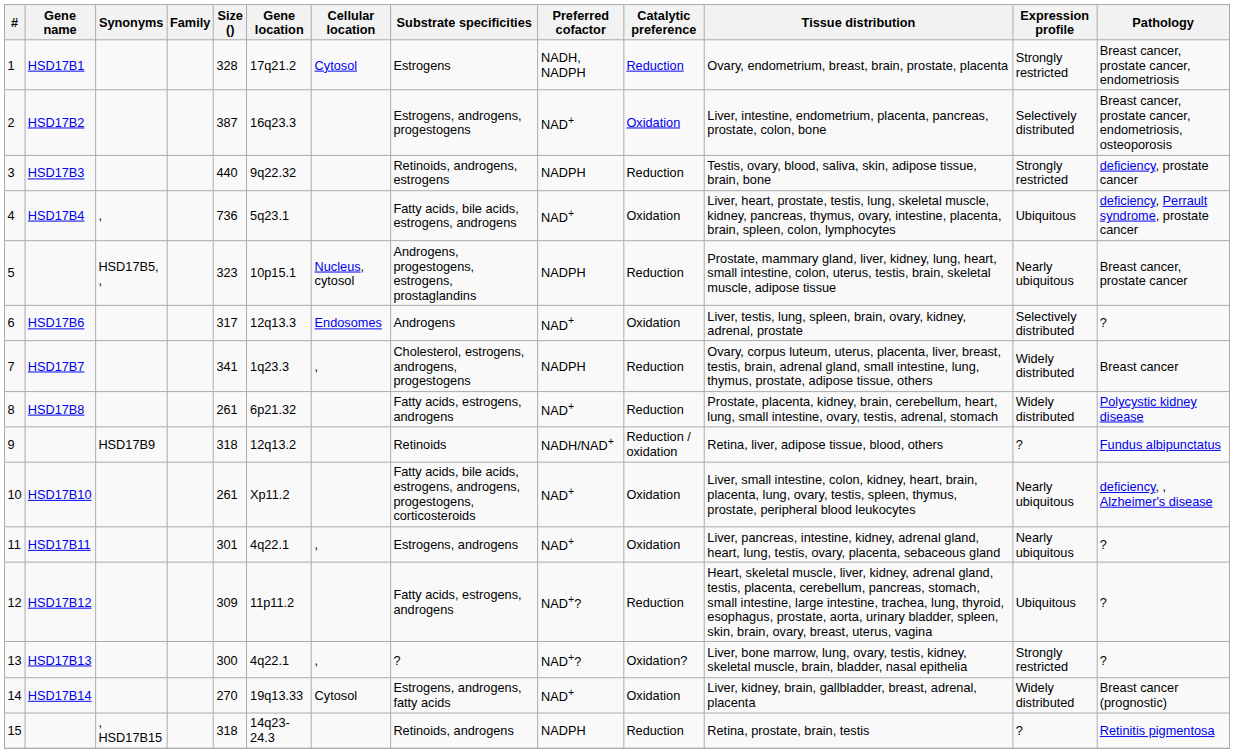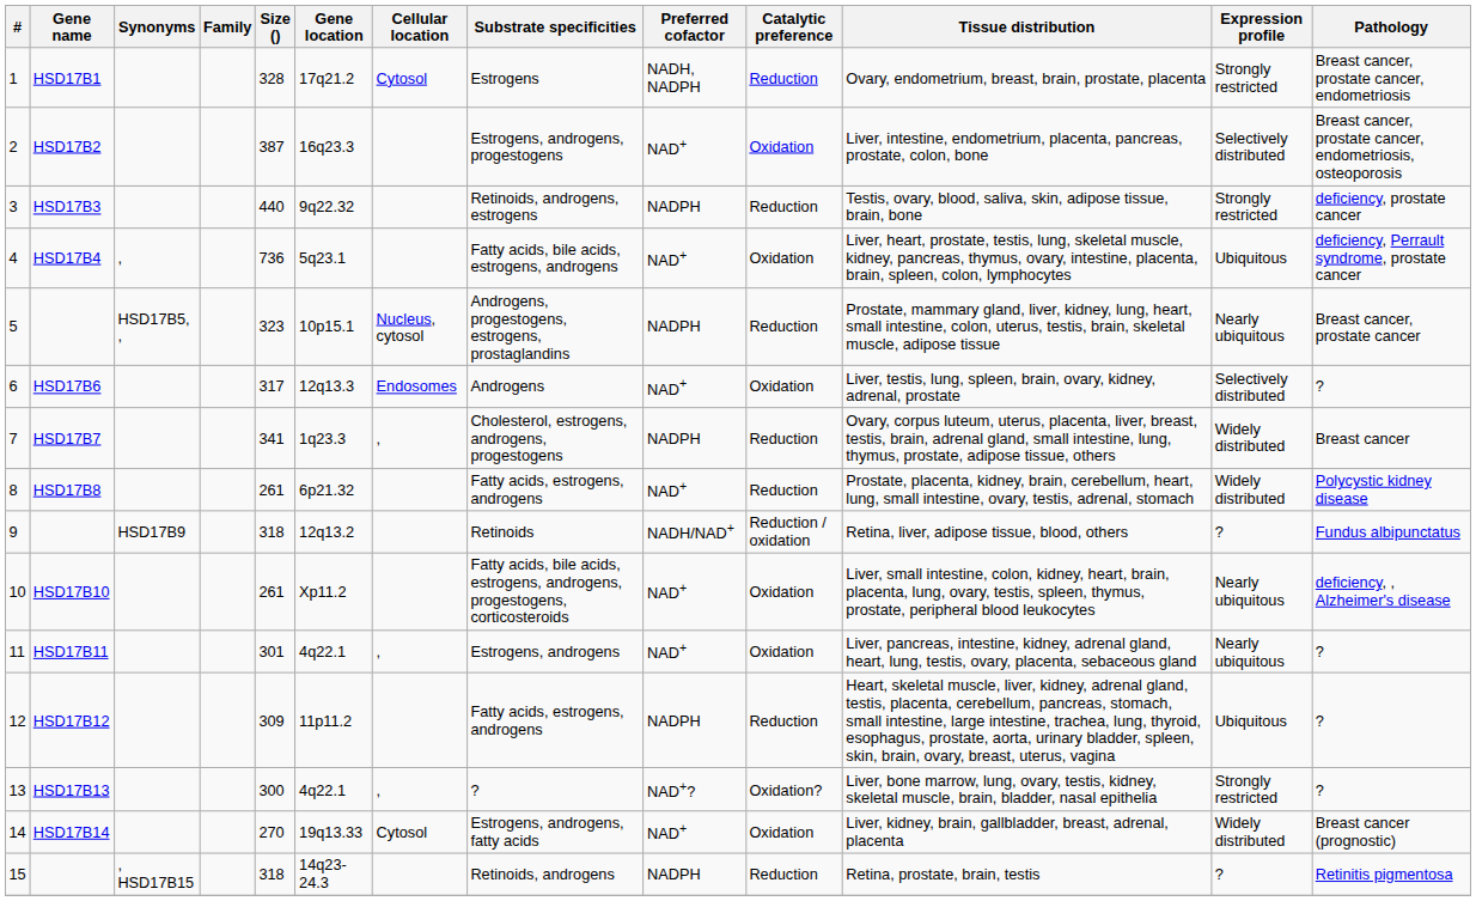 <table class="wikitable" style="font-size:small;">
 <tr>
 <th>#</th>
 <th>Gene name</th>
 <th>Synonyms</th>
 <th>Family</th>
 <th>Size ()</th>
 <th>Gene location</th>
 <th>Cellular location</th>
 <th>Substrate specificities</th>
 <th>Preferred cofactor</th>
 <th>Catalytic preference</th>
 <th>Tissue distribution</th>
 <th>Expression profile</th>
 <th>Pathology</th>
 </tr>
 <tr>
 <td>1</td>
 <td><a href='#'>HSD17B1</a></td>
 <td></td>
 <td></td>
 <td>328</td>
 <td>17q21.2</td>
 <td><a href='#'>Cytosol</a></td>
 <td>Estrogens</td>
 <td>NADH, NADPH</td>
 <td><a href='#'>Reduction</a></td>
 <td>Ovary, endometrium, breast, brain, prostate, placenta</td>
 <td>Strongly restricted</td>
 <td>Breast cancer, prostate cancer, endometriosis</td>
 </tr>
 <tr>
 <td>2</td>
 <td><a href='#'>HSD17B2</a></td>
 <td></td>
 <td></td>
 <td>387</td>
 <td>16q23.3</td>
 <td></td>
 <td>Estrogens, androgens, progestogens</td>
 <td>NAD<sup>+</sup></td>
 <td><a href='#'>Oxidation</a></td>
 <td>Liver, intestine, endometrium, placenta, pancreas, prostate, colon, bone</td>
 <td>Selectively distributed</td>
 <td>Breast cancer, prostate cancer, endometriosis, osteoporosis</td>
 </tr>
 <tr>
 <td>3</td>
 <td><a href='#'>HSD17B3</a></td>
 <td></td>
 <td></td>
 <td>440</td>
 <td>9q22.32</td>
 <td></td>
 <td>Retinoids, androgens, estrogens</td>
 <td>NADPH</td>
 <td>Reduction</td>
 <td>Testis, ovary, blood, saliva, skin, adipose tissue, brain, bone</td>
 <td>Strongly restricted</td>
 <td><a href='#'> deficiency</a>, prostate cancer</td>
 </tr>
 <tr>
 <td>4</td>
 <td><a href='#'>HSD17B4</a></td>
 <td>, </td>
 <td></td>
 <td>736</td>
 <td>5q23.1</td>
 <td></td>
 <td>Fatty acids, bile acids, estrogens, androgens</td>
 <td>NAD<sup>+</sup></td>
 <td>Oxidation</td>
 <td>Liver, heart, prostate, testis, lung, skeletal muscle, kidney, pancreas, thymus, ovary, intestine, placenta, brain, spleen, colon, lymphocytes</td>
 <td>Ubiquitous</td>
 <td><a href='#'> deficiency</a>, <a href='#'>Perrault syndrome</a>, prostate cancer</td>
 </tr>
 <tr>
 <td>5</td>
 <td></td>
 <td>HSD17B5, , </td>
 <td></td>
 <td>323</td>
 <td>10p15.1</td>
 <td><a href='#'>Nucleus</a>, cytosol</td>
 <td>Androgens, progestogens, estrogens, prostaglandins</td>
 <td>NADPH</td>
 <td>Reduction</td>
 <td>Prostate, mammary gland, liver, kidney, lung, heart, small intestine, colon, uterus, testis, brain, skeletal muscle, adipose tissue</td>
 <td>Nearly ubiquitous</td>
 <td>Breast cancer, prostate cancer</td>
 </tr>
 <tr>
 <td>6</td>
 <td><a href='#'>HSD17B6</a></td>
 <td></td>
 <td></td>
 <td>317</td>
 <td>12q13.3</td>
 <td><a href='#'>Endosomes</a></td>
 <td>Androgens</td>
 <td>NAD<sup>+</sup></td>
 <td>Oxidation</td>
 <td>Liver, testis, lung, spleen, brain, ovary, kidney, adrenal, prostate</td>
 <td>Selectively distributed</td>
 <td>?</td>
 </tr>
 <tr>
 <td>7</td>
 <td><a href='#'>HSD17B7</a></td>
 <td></td>
 <td></td>
 <td>341</td>
 <td>1q23.3</td>
 <td>, </td>
 <td>Cholesterol, estrogens, androgens, progestogens</td>
 <td>NADPH</td>
 <td>Reduction</td>
 <td>Ovary, corpus luteum, uterus, placenta, liver, breast, testis, brain, adrenal gland, small intestine, lung, thymus, prostate, adipose tissue, others</td>
 <td>Widely distributed</td>
 <td>Breast cancer</td>
 </tr>
 <tr>
 <td>8</td>
 <td><a href='#'>HSD17B8</a></td>
 <td></td>
 <td></td>
 <td>261</td>
 <td>6p21.32</td>
 <td></td>
 <td>Fatty acids, estrogens, androgens</td>
 <td>NAD<sup>+</sup></td>
 <td>Reduction</td>
 <td>Prostate, placenta, kidney, brain, cerebellum, heart, lung, small intestine, ovary, testis, adrenal, stomach</td>
 <td>Widely distributed</td>
 <td><a href='#'>Polycystic kidney disease</a></td>
 </tr>
 <tr>
 <td>9</td>
 <td></td>
 <td>HSD17B9</td>
 <td></td>
 <td>318</td>
 <td>12q13.2</td>
 <td></td>
 <td>Retinoids</td>
 <td>NADH/NAD<sup>+</sup></td>
 <td>Reduction / oxidation</td>
 <td>Retina, liver, adipose tissue, blood, others</td>
 <td>?</td>
 <td><a href='#'>Fundus albipunctatus</a></td>
 </tr>
 <tr>
 <td>10</td>
 <td><a href='#'>HSD17B10</a></td>
 <td></td>
 <td></td>
 <td>261</td>
 <td>Xp11.2</td>
 <td></td>
 <td>Fatty acids, bile acids, estrogens, androgens, progestogens, corticosteroids</td>
 <td>NAD<sup>+</sup></td>
 <td>Oxidation</td>
 <td>Liver, small intestine, colon, kidney, heart, brain, placenta, lung, ovary, testis, spleen, thymus, prostate, peripheral blood leukocytes</td>
 <td>Nearly ubiquitous</td>
 <td><a href='#'> deficiency</a>, , <a href='#'>Alzheimer's disease</a></td>
 </tr>
 <tr>
 <td>11</td>
 <td><a href='#'>HSD17B11</a></td>
 <td></td>
 <td></td>
 <td>301</td>
 <td>4q22.1</td>
 <td>, </td>
 <td>Estrogens, androgens</td>
 <td>NAD<sup>+</sup></td>
 <td>Oxidation</td>
 <td>Liver, pancreas, intestine, kidney, adrenal gland, heart, lung, testis, ovary, placenta, sebaceous gland</td>
 <td>Nearly ubiquitous</td>
 <td>?</td>
 </tr>
 <tr>
 <td>12</td>
 <td><a href='#'>HSD17B12</a></td>
 <td></td>
 <td></td>
 <td>309</td>
 <td>11p11.2</td>
 <td></td>
 <td>Fatty acids, estrogens, androgens</td>
-<td>NAD<sup>+</sup>?</td>
+<td>NADPH</td>
 <td>Reduction</td>
 <td>Heart, skeletal muscle, liver, kidney, adrenal gland, testis, placenta, cerebellum, pancreas, stomach, small intestine, large intestine, trachea, lung, thyroid, esophagus, prostate, aorta, urinary bladder, spleen, skin, brain, ovary, breast, uterus, vagina</td>
 <td>Ubiquitous</td>
 <td>?</td>
 </tr>
 <tr>
 <td>13</td>
 <td><a href='#'>HSD17B13</a></td>
 <td></td>
 <td></td>
 <td>300</td>
 <td>4q22.1</td>
 <td>, </td>
 <td>?</td>
 <td>NAD<sup>+</sup>?</td>
 <td>Oxidation?</td>
 <td>Liver, bone marrow, lung, ovary, testis, kidney, skeletal muscle, brain, bladder, nasal epithelia</td>
 <td>Strongly restricted</td>
 <td>?</td>
 </tr>
 <tr>
 <td>14</td>
 <td><a href='#'>HSD17B14</a></td>
 <td></td>
 <td></td>
 <td>270</td>
 <td>19q13.33</td>
 <td>Cytosol</td>
 <td>Estrogens, androgens, fatty acids</td>
 <td>NAD<sup>+</sup></td>
 <td>Oxidation</td>
 <td>Liver, kidney, brain, gallbladder, breast, adrenal, placenta</td>
 <td>Widely distributed</td>
 <td>Breast cancer (prognostic)</td>
 </tr>
 <tr>
 <td>15</td>
 <td></td>
 <td>, HSD17B15</td>
 <td></td>
 <td>318</td>
 <td>14q23-24.3</td>
 <td></td>
 <td>Retinoids, androgens</td>
 <td>NADPH</td>
 <td>Reduction</td>
 <td>Retina, prostate, brain, testis</td>
 <td>?</td>
 <td><a href='#'>Retinitis pigmentosa</a></td>
 </tr>
 <tr>
 </tr>
 </table>
